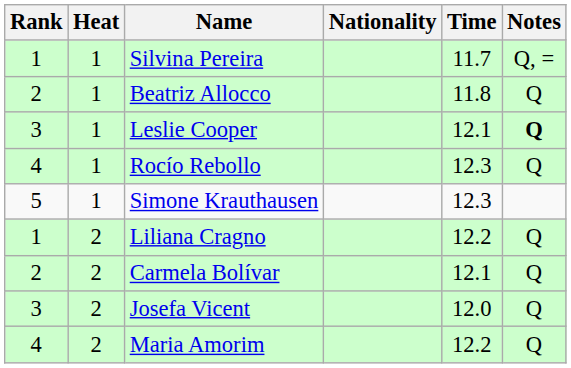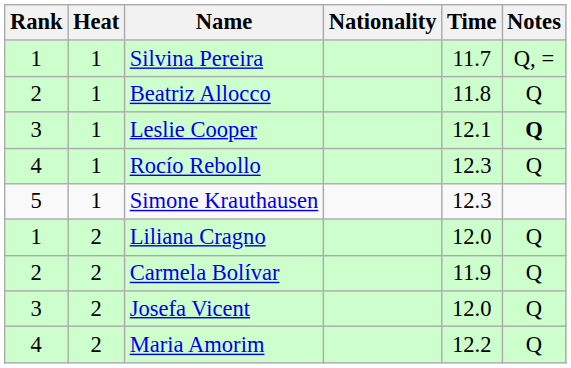 <table class="wikitable sortable" style="text-align:center">
 <tr>
 <th>Rank</th>
 <th>Heat</th>
 <th>Name</th>
 <th>Nationality</th>
 <th>Time</th>
 <th>Notes</th>
 </tr>
 <tr bgcolor=ccffcc>
 <td>1</td>
 <td>1</td>
 <td align=left><a href='#'>Silvina Pereira</a></td>
 <td align=left></td>
 <td>11.7</td>
 <td>Q, =</td>
 </tr>
 <tr bgcolor=ccffcc>
 <td>2</td>
 <td>1</td>
 <td align=left><a href='#'>Beatriz Allocco</a></td>
 <td align=left></td>
 <td>11.8</td>
 <td>Q</td>
 </tr>
 <tr bgcolor=ccffcc>
 <td>3</td>
 <td>1</td>
 <td align=left><a href='#'>Leslie Cooper</a></td>
 <td align=left></td>
 <td>12.1</td>
 <td><strong>Q</strong></td>
 </tr>
 <tr bgcolor=ccffcc>
 <td>4</td>
 <td>1</td>
 <td align=left><a href='#'>Rocío Rebollo</a></td>
 <td align=left></td>
 <td>12.3</td>
 <td>Q</td>
 </tr>
 <tr>
 <td>5</td>
 <td>1</td>
 <td align=left><a href='#'>Simone Krauthausen</a></td>
 <td align=left></td>
 <td>12.3</td>
 <td></td>
 </tr>
 <tr bgcolor=ccffcc>
 <td>1</td>
 <td>2</td>
 <td align=left><a href='#'>Liliana Cragno</a></td>
 <td align=left></td>
-<td>12.2</td>
+<td>12.0</td>
 <td>Q</td>
 </tr>
 <tr bgcolor=ccffcc>
 <td>2</td>
 <td>2</td>
 <td align=left><a href='#'>Carmela Bolívar</a></td>
 <td align=left></td>
-<td>12.1</td>
+<td>11.9</td>
 <td>Q</td>
 </tr>
 <tr bgcolor=ccffcc>
 <td>3</td>
 <td>2</td>
 <td align=left><a href='#'>Josefa Vicent</a></td>
 <td align=left></td>
 <td>12.0</td>
 <td>Q</td>
 </tr>
 <tr bgcolor=ccffcc>
 <td>4</td>
 <td>2</td>
 <td align=left><a href='#'>Maria Amorim</a></td>
 <td align=left></td>
 <td>12.2</td>
 <td>Q</td>
 </tr>
 </table>
